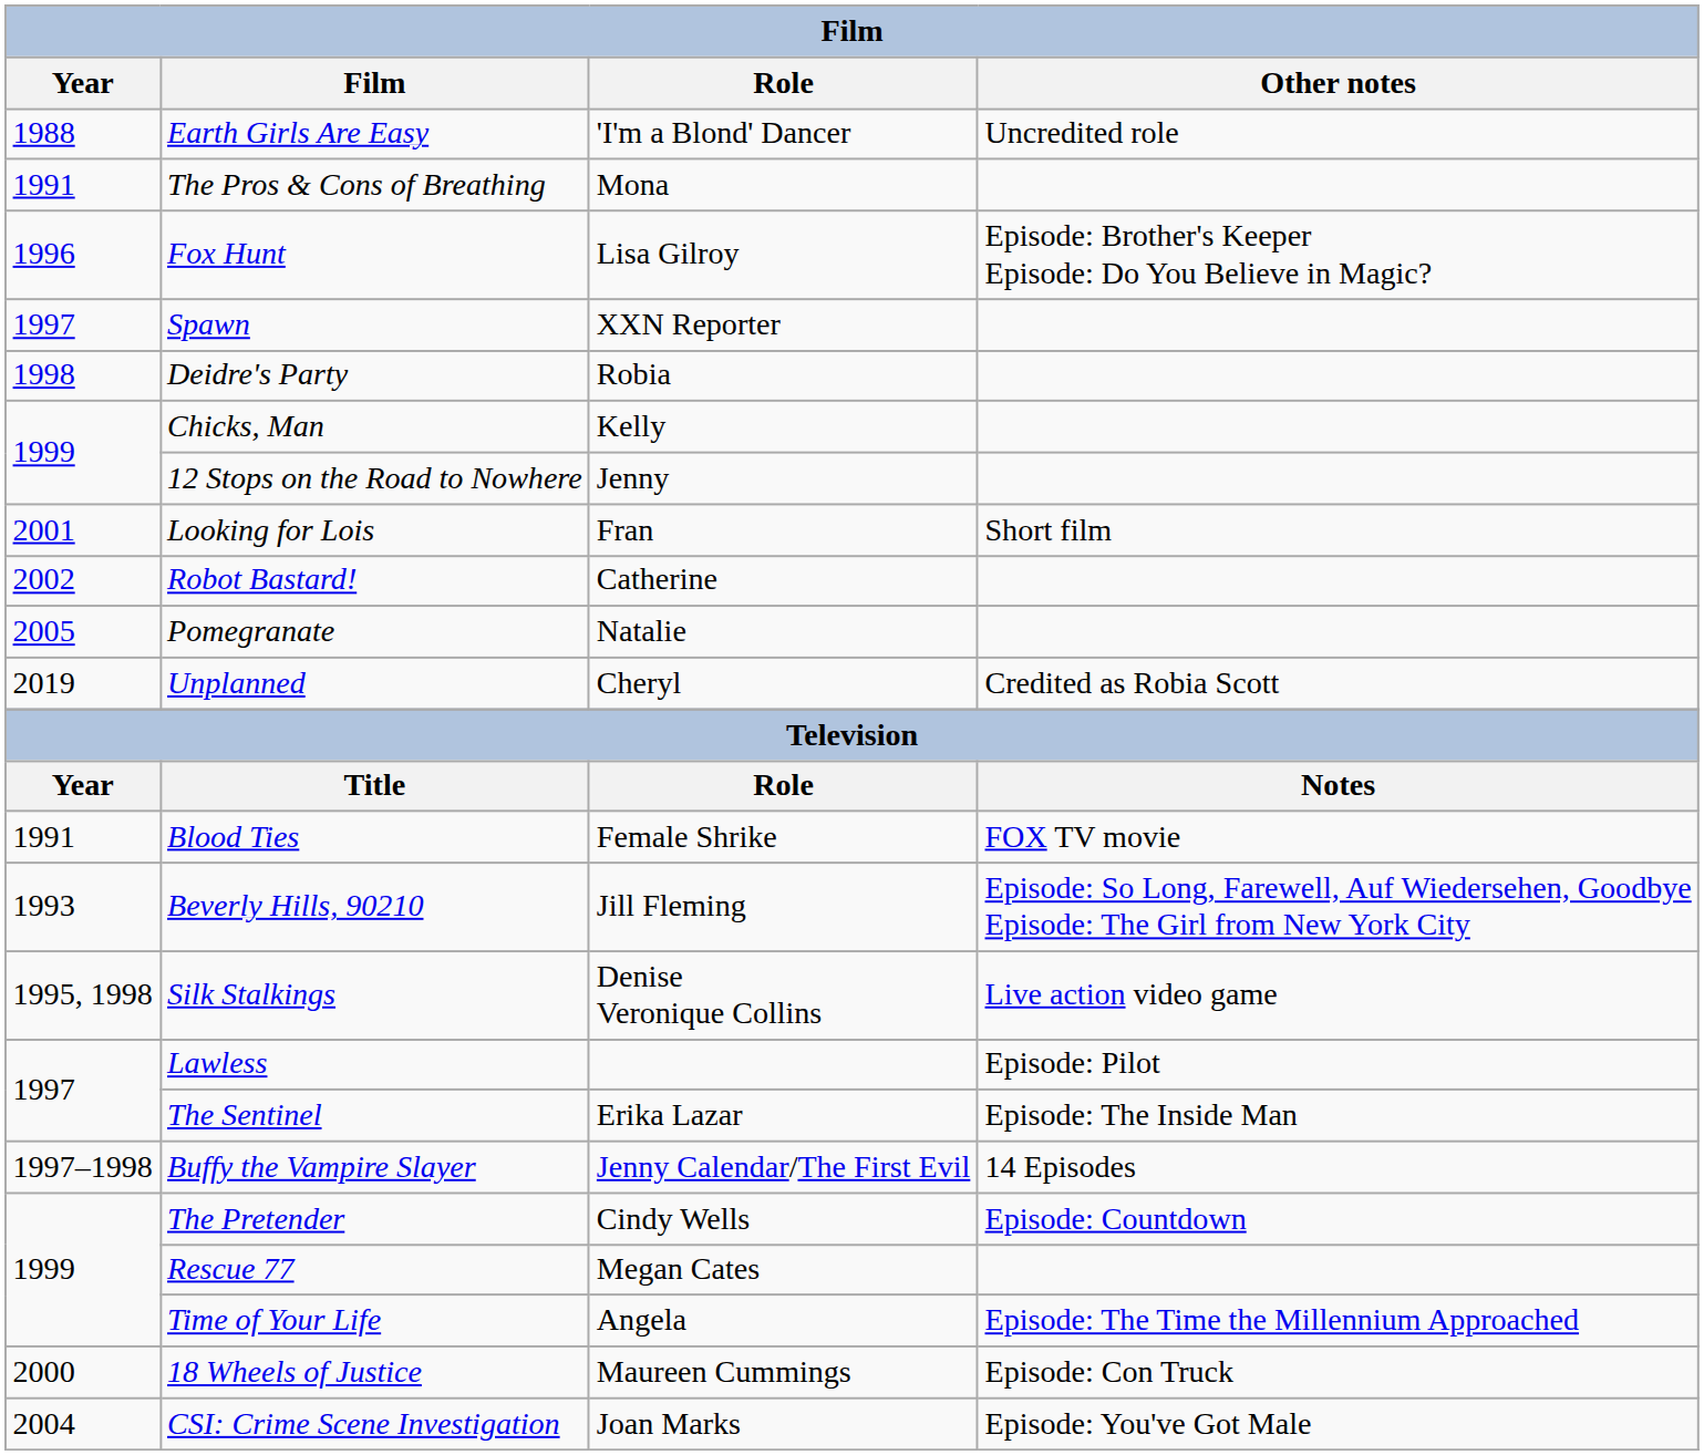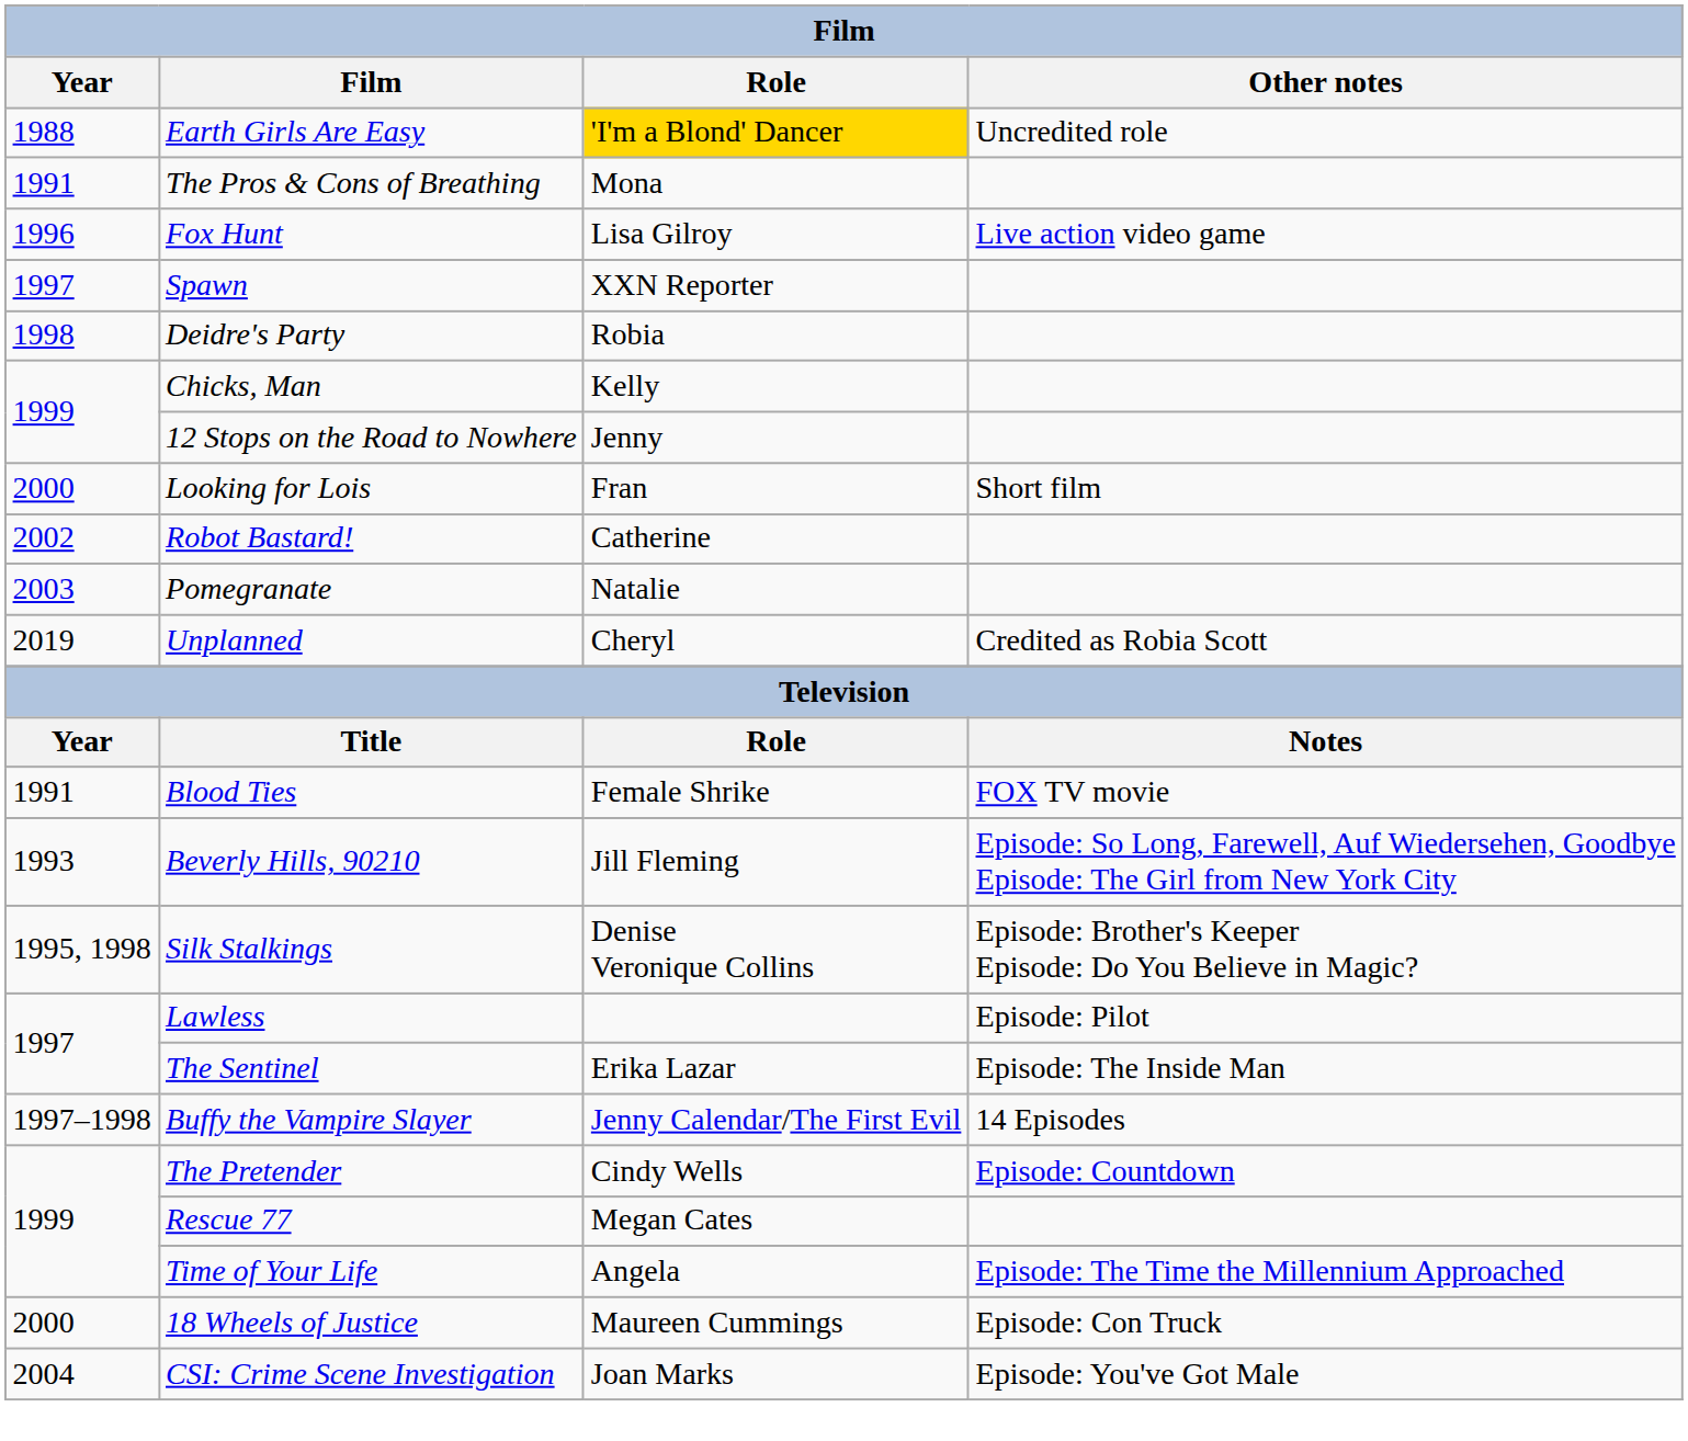 <table class="wikitable" style="font-size: 90%;">
 <tr>
 <th colspan="4" style="background: LightSteelBlue;">Film</th>
 </tr>
 <tr>
 <th>Year</th>
 <th>Film</th>
 <th>Role</th>
 <th>Other notes</th>
 </tr>
 <tr>
 <td><a href='#'>1988</a></td>
 <td><em><a href='#'>Earth Girls Are Easy</a></em></td>
-<td>'I'm a Blond' Dancer</td>
+<td style="background: gold;">'I'm a Blond' Dancer</td>
 <td>Uncredited role</td>
 </tr>
 <tr>
 <td><a href='#'>1991</a></td>
 <td><em>The Pros & Cons of Breathing</em></td>
 <td>Mona</td>
 <td></td>
 </tr>
 <tr>
 <td><a href='#'>1996</a></td>
 <td><em><a href='#'>Fox Hunt</a></em></td>
 <td>Lisa Gilroy</td>
-<td>Episode: Brother's Keeper <br>Episode: Do You Believe in Magic?</td>
+<td><a href='#'>Live action</a> video game</td>
 </tr>
 <tr>
 <td><a href='#'>1997</a></td>
 <td><em><a href='#'>Spawn</a></em></td>
 <td>XXN Reporter</td>
 <td></td>
 </tr>
 <tr>
 <td><a href='#'>1998</a></td>
 <td><em>Deidre's Party</em></td>
 <td>Robia</td>
 <td></td>
 </tr>
 <tr>
 <td rowspan="2"><a href='#'>1999</a></td>
 <td><em>Chicks, Man</em></td>
 <td>Kelly</td>
 <td></td>
 </tr>
 <tr>
 <td><em>12 Stops on the Road to Nowhere</em></td>
 <td>Jenny</td>
 <td></td>
 </tr>
 <tr>
-<td><a href='#'>2001</a></td>
+<td><a href='#'>2000</a></td>
 <td><em>Looking for Lois</em></td>
 <td>Fran</td>
 <td>Short film</td>
 </tr>
 <tr>
 <td><a href='#'>2002</a></td>
 <td><em><a href='#'>Robot Bastard!</a></em></td>
 <td>Catherine</td>
 <td></td>
 </tr>
 <tr>
-<td><a href='#'>2005</a></td>
+<td><a href='#'>2003</a></td>
 <td><em>Pomegranate</em></td>
 <td>Natalie</td>
 <td></td>
 </tr>
 <tr>
 <td>2019</td>
 <td><em><a href='#'>Unplanned</a></em></td>
 <td>Cheryl</td>
 <td>Credited as Robia Scott</td>
 </tr>
 <tr>
 </tr>
 <tr>
 <th colspan="4" style="background: LightSteelBlue;">Television</th>
 </tr>
 <tr>
 <th>Year</th>
 <th>Title</th>
 <th>Role</th>
 <th>Notes</th>
 </tr>
 <tr>
 <td>1991</td>
 <td><em><a href='#'>Blood Ties</a></em></td>
 <td>Female Shrike</td>
 <td><a href='#'>FOX</a> TV movie</td>
 </tr>
 <tr>
 <td>1993</td>
 <td><em><a href='#'>Beverly Hills, 90210</a></em></td>
 <td>Jill Fleming</td>
 <td><a href='#'>Episode: So Long, Farewell, Auf Wiedersehen, Goodbye</a> <br><a href='#'>Episode: The Girl from New York City</a></td>
 </tr>
 <tr>
 <td>1995, 1998</td>
 <td><em><a href='#'>Silk Stalkings</a></em></td>
 <td>Denise <br> Veronique Collins</td>
-<td><a href='#'>Live action</a> video game</td>
+<td>Episode: Brother's Keeper <br>Episode: Do You Believe in Magic?</td>
 </tr>
 <tr>
 <td rowspan="2">1997</td>
 <td><em><a href='#'>Lawless</a></em></td>
 <td></td>
 <td>Episode: Pilot</td>
 </tr>
 <tr>
 <td><em><a href='#'>The Sentinel</a></em></td>
 <td>Erika Lazar</td>
 <td>Episode: The Inside Man</td>
 </tr>
 <tr>
 <td>1997–1998</td>
 <td><em><a href='#'>Buffy the Vampire Slayer</a></em></td>
 <td><a href='#'>Jenny Calendar</a>/<a href='#'>The First Evil</a></td>
 <td>14 Episodes</td>
 </tr>
 <tr>
 <td rowspan="3">1999</td>
 <td><em><a href='#'>The Pretender</a></em></td>
 <td>Cindy Wells</td>
 <td><a href='#'>Episode: Countdown</a></td>
 </tr>
 <tr>
 <td><em><a href='#'>Rescue 77</a></em></td>
 <td>Megan Cates</td>
 <td></td>
 </tr>
 <tr>
 <td><em><a href='#'>Time of Your Life</a></em></td>
 <td>Angela</td>
 <td><a href='#'>Episode: The Time the Millennium Approached</a></td>
 </tr>
 <tr>
 <td>2000</td>
 <td><em><a href='#'>18 Wheels of Justice</a></em></td>
 <td>Maureen Cummings</td>
 <td>Episode: Con Truck</td>
 </tr>
 <tr>
 <td>2004</td>
 <td><em><a href='#'>CSI: Crime Scene Investigation</a></em></td>
 <td>Joan Marks</td>
 <td>Episode: You've Got Male</td>
 </tr>
 <tr>
 </tr>
 </table>
